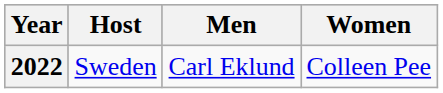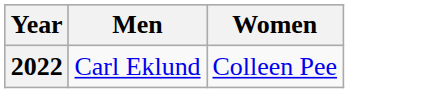 <table class="wikitable">
 <tr>
 <th scope="col">Year</th>
-<th scope="col">Host</th>
 <th scope="col">Men</th>
 <th scope="col">Women</th>
 </tr>
 <tr>
 <th scope="row">2022</th>
-<td><a href='#'>Sweden</a></td>
 <td> <a href='#'>Carl Eklund</a></td>
 <td> <a href='#'>Colleen Pee</a></td>
 </tr>
 </table>
